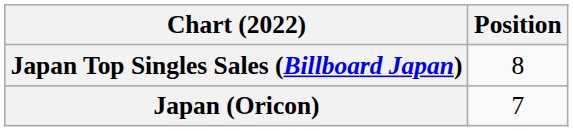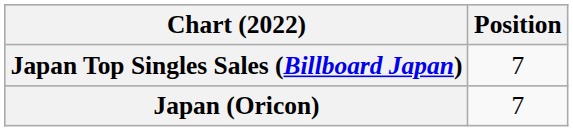 <table class="wikitable sortable plainrowheaders" style="text-align:center">
 <tr>
 <th scope="col">Chart (2022)</th>
 <th scope="col">Position</th>
 </tr>
 <tr>
 <th scope="row">Japan Top Singles Sales (<em><a href='#'>Billboard Japan</a></em>)</th>
-<td>8</td>
+<td>7</td>
 </tr>
 <tr>
 <th scope="row">Japan (Oricon)</th>
 <td>7</td>
 </tr>
 </table>
